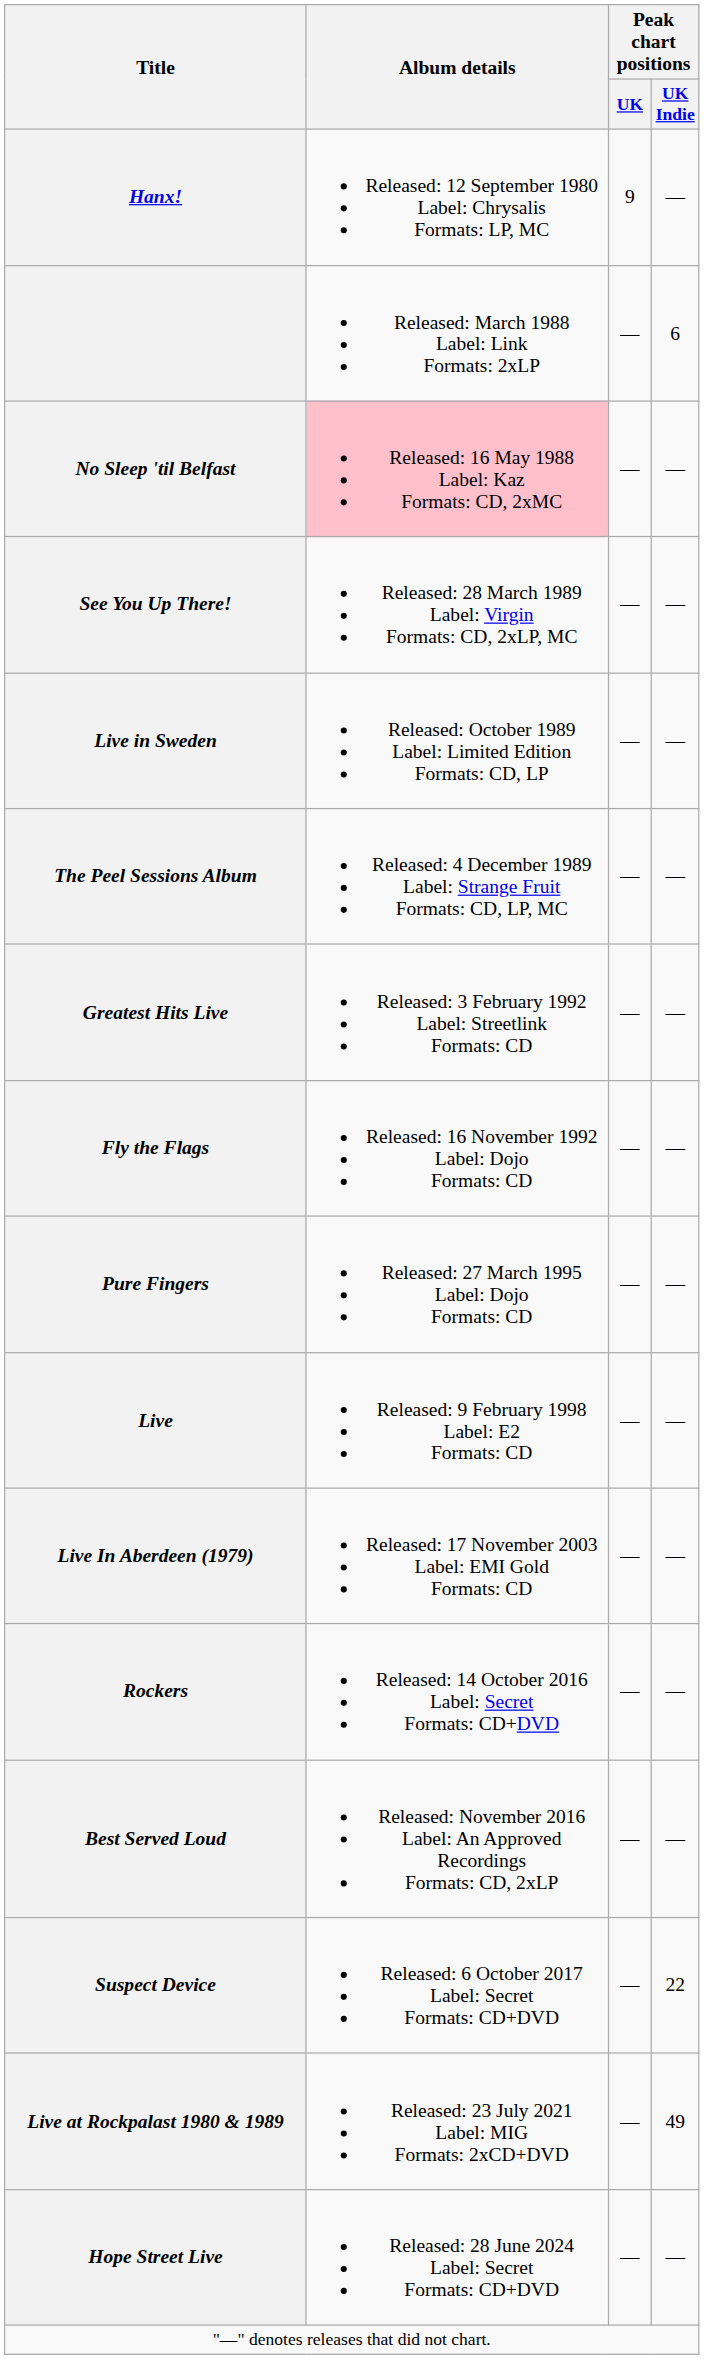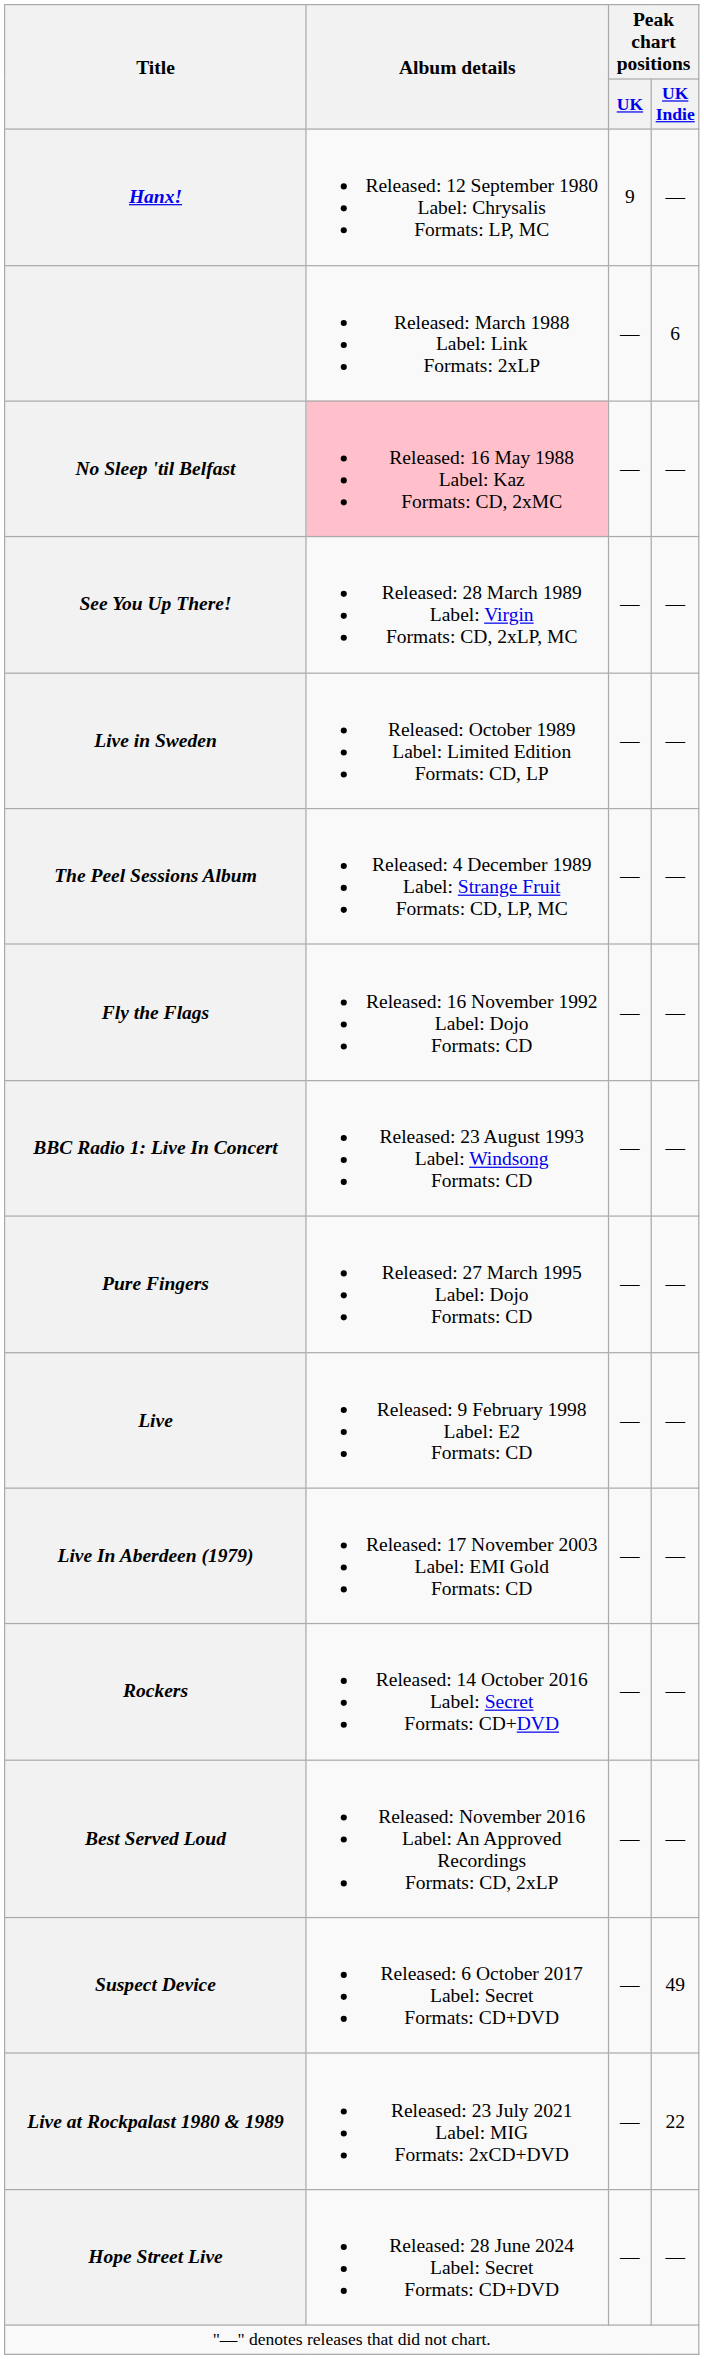 <table class="wikitable plainrowheaders" style="text-align:center;">
 <tr>
 <th rowspan="2" scope="col" style="width:15em;">Title</th>
 <th rowspan="2" scope="col" style="width:15em;">Album details</th>
 <th colspan="2">Peak chart positions</th>
 </tr>
 <tr>
 <th scope="col" style="width:2em;font-size:90%;"><a href='#'>UK</a><br></th>
 <th scope="col" style="width:2em;font-size:90%;"><a href='#'>UK Indie</a><br></th>
 </tr>
 <tr>
 <th scope="row"><em><a href='#'>Hanx!</a></em></th>
 <td><br><ul><li>Released: 12 September 1980</li><li>Label: Chrysalis</li><li>Formats: LP, MC</li></ul></td>
 <td>9</td>
 <td>—</td>
 </tr>
 <tr>
 <th scope="row"><em></em></th>
 <td><br><ul><li>Released: March 1988</li><li>Label: Link</li><li>Formats: 2xLP</li></ul></td>
 <td>—</td>
 <td>6</td>
 </tr>
 <tr>
 <th scope="row"><em>No Sleep 'til Belfast</em></th>
 <td style="background: pink;"><br><ul><li>Released: 16 May 1988</li><li>Label: Kaz</li><li>Formats: CD, 2xMC</li></ul></td>
 <td>—</td>
 <td>—</td>
 </tr>
 <tr>
 <th scope="row"><em>See You Up There!</em></th>
 <td><br><ul><li>Released: 28 March 1989</li><li>Label: <a href='#'>Virgin</a></li><li>Formats: CD, 2xLP, MC</li></ul></td>
 <td>—</td>
 <td>—</td>
 </tr>
 <tr>
 <th scope="row"><em>Live in Sweden</em></th>
 <td><br><ul><li>Released: October 1989</li><li>Label: Limited Edition</li><li>Formats: CD, LP</li></ul></td>
 <td>—</td>
 <td>—</td>
 </tr>
 <tr>
 <th scope="row"><em>The Peel Sessions Album</em></th>
 <td><br><ul><li>Released: 4 December 1989</li><li>Label: <a href='#'>Strange Fruit</a></li><li>Formats: CD, LP, MC</li></ul></td>
 <td>—</td>
 <td>—</td>
 </tr>
 <tr>
-<th scope="row"><em>Greatest Hits Live</em></th>
-<td><br><ul><li>Released: 3 February 1992</li><li>Label: Streetlink</li><li>Formats: CD</li></ul></td>
+<th scope="row"><em>Fly the Flags</em></th>
+<td><br><ul><li>Released: 16 November 1992</li><li>Label: Dojo</li><li>Formats: CD</li></ul></td>
 <td>—</td>
 <td>—</td>
 </tr>
 <tr>
-<th scope="row"><em>Fly the Flags</em></th>
-<td><br><ul><li>Released: 16 November 1992</li><li>Label: Dojo</li><li>Formats: CD</li></ul></td>
+<th scope="row"><em>BBC Radio 1: Live In Concert</em></th>
+<td><br><ul><li>Released: 23 August 1993</li><li>Label: <a href='#'>Windsong</a></li><li>Formats: CD</li></ul></td>
 <td>—</td>
 <td>—</td>
 </tr>
 <tr>
 <th scope="row"><em>Pure Fingers</em></th>
 <td><br><ul><li>Released: 27 March 1995</li><li>Label: Dojo</li><li>Formats: CD</li></ul></td>
 <td>—</td>
 <td>—</td>
 </tr>
 <tr>
 <th scope="row"><em>Live</em></th>
 <td><br><ul><li>Released: 9 February 1998</li><li>Label: E2</li><li>Formats: CD</li></ul></td>
 <td>—</td>
 <td>—</td>
 </tr>
 <tr>
 <th scope="row"><em>Live In Aberdeen (1979)</em></th>
 <td><br><ul><li>Released: 17 November 2003</li><li>Label: EMI Gold</li><li>Formats: CD</li></ul></td>
 <td>—</td>
 <td>—</td>
 </tr>
 <tr>
 <th scope="row"><em>Rockers</em></th>
 <td><br><ul><li>Released: 14 October 2016</li><li>Label: <a href='#'>Secret</a></li><li>Formats: CD+<a href='#'>DVD</a></li></ul></td>
 <td>—</td>
 <td>—</td>
 </tr>
 <tr>
 <th scope="row"><em>Best Served Loud</em></th>
 <td><br><ul><li>Released: November 2016</li><li>Label: An Approved Recordings</li><li>Formats: CD, 2xLP</li></ul></td>
 <td>—</td>
 <td>—</td>
 </tr>
 <tr>
 <th scope="row"><em>Suspect Device</em></th>
 <td><br><ul><li>Released: 6 October 2017</li><li>Label: Secret</li><li>Formats: CD+DVD</li></ul></td>
 <td>—</td>
-<td>22</td>
+<td>49</td>
 </tr>
 <tr>
 <th scope="row"><em>Live at Rockpalast 1980 & 1989</em></th>
 <td><br><ul><li>Released: 23 July 2021</li><li>Label: MIG</li><li>Formats: 2xCD+DVD</li></ul></td>
 <td>—</td>
-<td>49</td>
+<td>22</td>
 </tr>
 <tr>
 <th scope="row"><em>Hope Street Live</em></th>
 <td><br><ul><li>Released: 28 June 2024</li><li>Label: Secret</li><li>Formats: CD+DVD</li></ul></td>
 <td>—</td>
 <td>—</td>
 </tr>
 <tr>
 <td colspan="4" style="font-size:90%">"—" denotes releases that did not chart.</td>
 </tr>
 </table>
